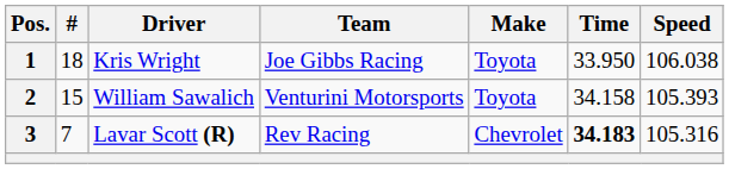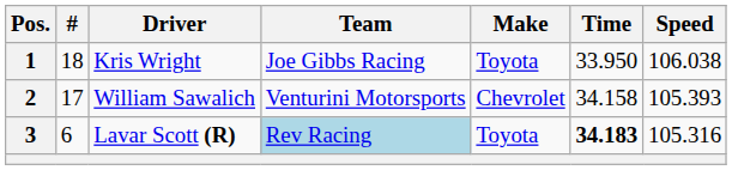 <table class="wikitable" style="font-size:95%">
 <tr>
 <th>Pos.</th>
 <th>#</th>
 <th>Driver</th>
 <th>Team</th>
 <th>Make</th>
 <th>Time</th>
 <th>Speed</th>
 </tr>
 <tr>
 <th>1</th>
 <td>18</td>
 <td><a href='#'>Kris Wright</a></td>
 <td><a href='#'>Joe Gibbs Racing</a></td>
 <td><a href='#'>Toyota</a></td>
 <td>33.950</td>
 <td>106.038</td>
 </tr>
 <tr>
 <th>2</th>
-<td>15</td>
+<td>17</td>
 <td><a href='#'>William Sawalich</a></td>
 <td><a href='#'>Venturini Motorsports</a></td>
-<td><a href='#'>Toyota</a></td>
+<td><a href='#'>Chevrolet</a></td>
 <td>34.158</td>
 <td>105.393</td>
 </tr>
 <tr>
 <th>3</th>
-<td>7</td>
+<td>6</td>
 <td><a href='#'>Lavar Scott</a> <strong>(R)</strong></td>
-<td><a href='#'>Rev Racing</a></td>
-<td><a href='#'>Chevrolet</a></td>
+<td style="background: lightblue;"><a href='#'>Rev Racing</a></td>
+<td><a href='#'>Toyota</a></td>
 <td><strong>34.183</strong></td>
 <td>105.316</td>
 </tr>
 <tr>
 <th colspan="7"></th>
 </tr>
 </table>
